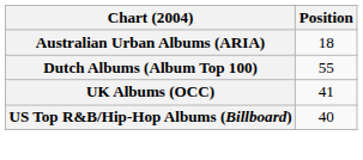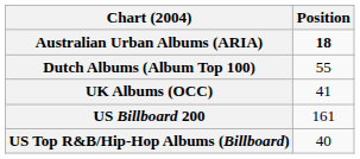 <table class="wikitable sortable plainrowheaders" style="text-align:center">
 <tr>
 <th scope="col">Chart (2004)</th>
 <th scope="col">Position</th>
 </tr>
 <tr>
 <th scope="row">Australian Urban Albums (ARIA)</th>
-<td>18</td>
+<td><strong>18</strong></td>
 </tr>
 <tr>
 <th scope="row">Dutch Albums (Album Top 100)</th>
 <td>55</td>
 </tr>
 <tr>
 <th scope="row">UK Albums (OCC)</th>
 <td>41</td>
 </tr>
 <tr>
+<th scope="row">US <em>Billboard</em> 200</th>
+<td>161</td>
+</tr>
+<tr>
 <th scope="row">US Top R&B/Hip-Hop Albums (<em>Billboard</em>)</th>
 <td>40</td>
 </tr>
 </table>
